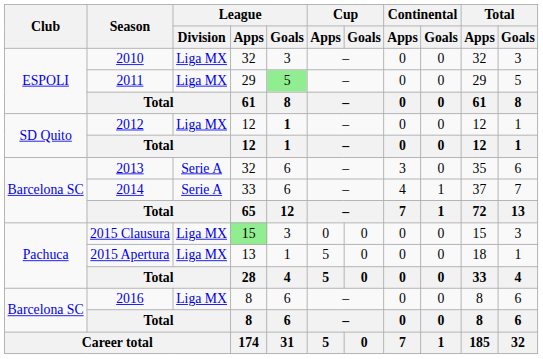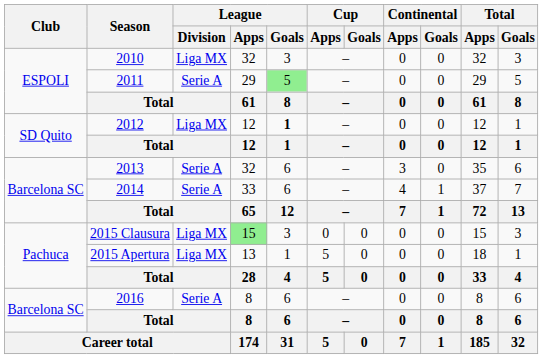 <table class="wikitable" style="text-align: center;">
 <tr>
 <th rowspan="2">Club</th>
 <th rowspan="2">Season</th>
 <th colspan="3">League</th>
 <th colspan="2">Cup</th>
 <th colspan="2">Continental</th>
 <th colspan="2">Total</th>
 </tr>
 <tr>
 <th>Division</th>
 <th>Apps</th>
 <th>Goals</th>
 <th>Apps</th>
 <th>Goals</th>
 <th>Apps</th>
 <th>Goals</th>
 <th>Apps</th>
 <th>Goals</th>
 </tr>
 <tr>
 <td rowspan="3"><a href='#'>ESPOLI</a></td>
 <td><a href='#'>2010</a></td>
 <td><a href='#'>Liga MX</a></td>
 <td>32</td>
 <td>3</td>
 <td colspan="2">–</td>
 <td>0</td>
 <td>0</td>
 <td>32</td>
 <td>3</td>
 </tr>
 <tr>
 <td><a href='#'>2011</a></td>
-<td><a href='#'>Liga MX</a></td>
+<td><a href='#'>Serie A</a></td>
 <td>29</td>
 <td style="background: lightgreen;">5</td>
 <td colspan="2">–</td>
 <td>0</td>
 <td>0</td>
 <td>29</td>
 <td>5</td>
 </tr>
 <tr>
 <th colspan="2">Total</th>
 <th>61</th>
 <th>8</th>
 <th colspan="2">–</th>
 <th>0</th>
 <th>0</th>
 <th>61</th>
 <th>8</th>
 </tr>
 <tr>
 <td rowspan="2"><a href='#'>SD Quito</a></td>
 <td><a href='#'>2012</a></td>
 <td><a href='#'>Liga MX</a></td>
 <td>12</td>
 <td><strong>1</strong></td>
 <td colspan="2">–</td>
 <td>0</td>
 <td>0</td>
 <td>12</td>
 <td>1</td>
 </tr>
 <tr>
 <th colspan="2">Total</th>
 <th>12</th>
 <th>1</th>
 <th colspan="2">–</th>
 <th>0</th>
 <th>0</th>
 <th>12</th>
 <th>1</th>
 </tr>
 <tr>
 <td rowspan="3"><a href='#'>Barcelona SC</a></td>
 <td><a href='#'>2013</a></td>
 <td><a href='#'>Serie A</a></td>
 <td>32</td>
 <td>6</td>
 <td colspan="2">–</td>
 <td>3</td>
 <td>0</td>
 <td>35</td>
 <td>6</td>
 </tr>
 <tr>
 <td><a href='#'>2014</a></td>
 <td><a href='#'>Serie A</a></td>
 <td>33</td>
 <td>6</td>
 <td colspan="2">–</td>
 <td>4</td>
 <td>1</td>
 <td>37</td>
 <td>7</td>
 </tr>
 <tr>
 <th colspan="2">Total</th>
 <th>65</th>
 <th>12</th>
 <th colspan="2">–</th>
 <th>7</th>
 <th>1</th>
 <th>72</th>
 <th>13</th>
 </tr>
 <tr>
 <td rowspan="3"><a href='#'>Pachuca</a></td>
 <td><a href='#'>2015 Clausura</a></td>
 <td><a href='#'>Liga MX</a></td>
 <td style="background: lightgreen;">15</td>
 <td>3</td>
 <td>0</td>
 <td>0</td>
 <td>0</td>
 <td>0</td>
 <td>15</td>
 <td>3</td>
 </tr>
 <tr>
 <td><a href='#'>2015 Apertura</a></td>
 <td><a href='#'>Liga MX</a></td>
 <td>13</td>
 <td>1</td>
 <td>5</td>
 <td>0</td>
 <td>0</td>
 <td>0</td>
 <td>18</td>
 <td>1</td>
 </tr>
 <tr>
 <th colspan="2">Total</th>
 <th>28</th>
 <th>4</th>
 <th>5</th>
 <th>0</th>
 <th>0</th>
 <th>0</th>
 <th>33</th>
 <th>4</th>
 </tr>
 <tr>
 <td rowspan="2"><a href='#'>Barcelona SC</a></td>
 <td><a href='#'>2016</a></td>
-<td><a href='#'>Liga MX</a></td>
+<td><a href='#'>Serie A</a></td>
 <td>8</td>
 <td>6</td>
 <td colspan="2">–</td>
 <td>0</td>
 <td>0</td>
 <td>8</td>
 <td>6</td>
 </tr>
 <tr>
 <th colspan="2">Total</th>
 <th>8</th>
 <th>6</th>
 <th colspan="2">–</th>
 <th>0</th>
 <th>0</th>
 <th>8</th>
 <th>6</th>
 </tr>
 <tr>
 <th colspan="3">Career total</th>
 <th>174</th>
 <th>31</th>
 <th>5</th>
 <th>0</th>
 <th>7</th>
 <th>1</th>
 <th>185</th>
 <th>32</th>
 </tr>
 </table>
